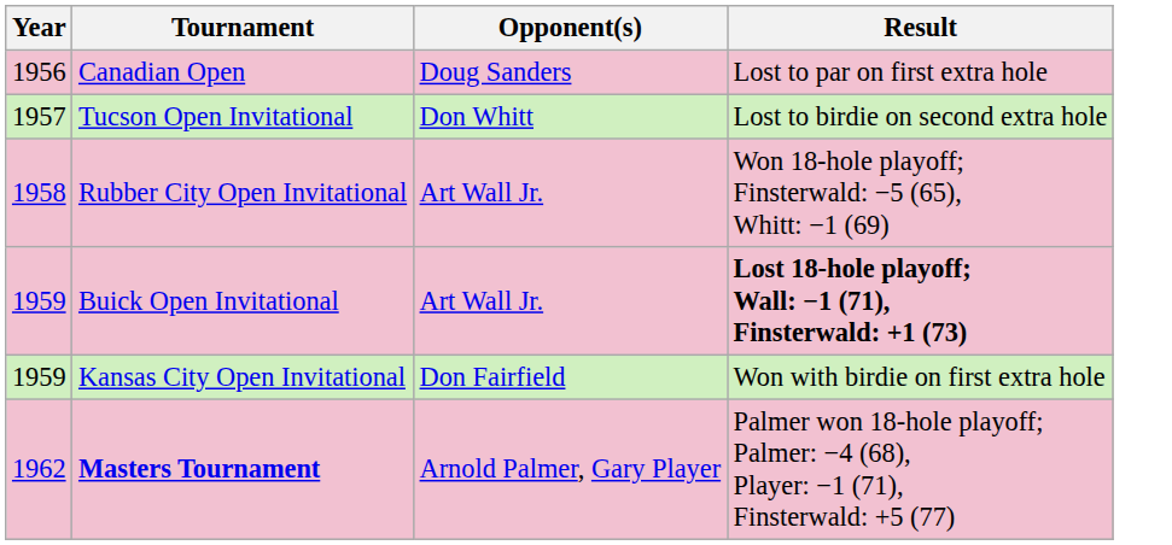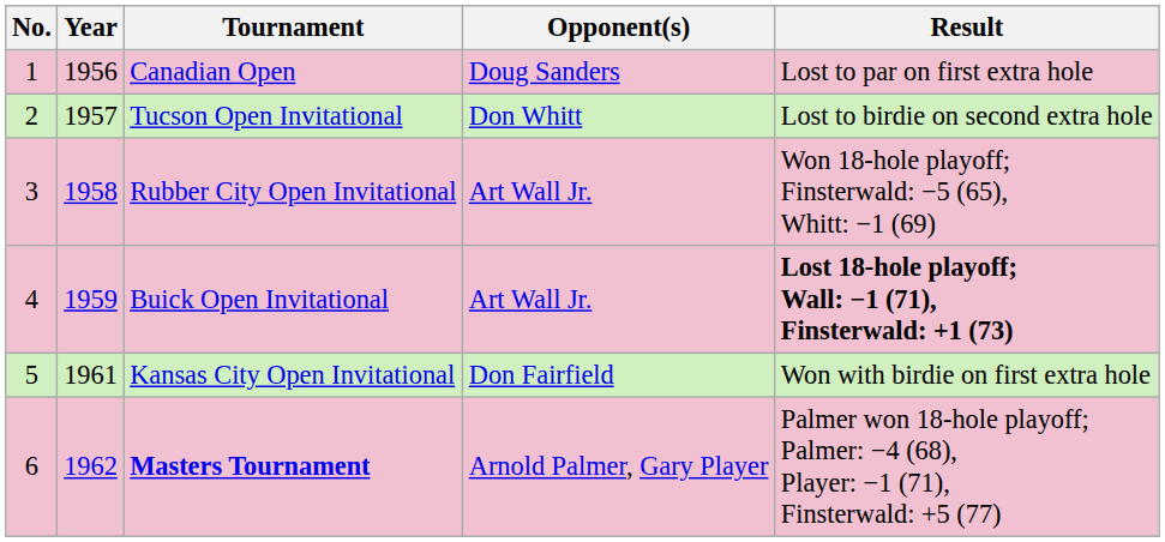 <table class="wikitable" style="font-size:95%;">
 <tr>
+<th>No.</th>
 <th>Year</th>
 <th>Tournament</th>
 <th>Opponent(s)</th>
 <th>Result</th>
 </tr>
 <tr style="background:#F2C1D1;">
+<td align=center>1</td>
 <td>1956</td>
 <td><a href='#'>Canadian Open</a></td>
 <td> <a href='#'>Doug Sanders</a></td>
 <td>Lost to par on first extra hole</td>
 </tr>
 <tr style="background:#D0F0C0;">
+<td align=center>2</td>
 <td>1957</td>
 <td><a href='#'>Tucson Open Invitational</a></td>
 <td> <a href='#'>Don Whitt</a></td>
 <td>Lost to birdie on second extra hole</td>
 </tr>
 <tr style="background:#F2C1D1;">
+<td align=center>3</td>
 <td><a href='#'>1958</a></td>
 <td><a href='#'>Rubber City Open Invitational</a></td>
 <td> <a href='#'>Art Wall Jr.</a></td>
 <td>Won 18-hole playoff;<br>Finsterwald: −5 (65),<br>Whitt: −1 (69)</td>
 </tr>
 <tr style="background:#F2C1D1;">
+<td align=center>4</td>
 <td><a href='#'>1959</a></td>
 <td><a href='#'>Buick Open Invitational</a></td>
 <td> <a href='#'>Art Wall Jr.</a></td>
 <td><strong>Lost 18-hole playoff;<br>Wall: −1 (71),<br>Finsterwald: +1 (73)</strong></td>
 </tr>
 <tr style="background:#D0F0C0;">
-<td>1959</td>
+<td align=center>5</td>
+<td>1961</td>
 <td><a href='#'>Kansas City Open Invitational</a></td>
 <td> <a href='#'>Don Fairfield</a></td>
 <td>Won with birdie on first extra hole</td>
 </tr>
 <tr style="background:#F2C1D1;">
+<td align=center>6</td>
 <td><a href='#'>1962</a></td>
 <td><strong><a href='#'>Masters Tournament</a></strong></td>
 <td> <a href='#'>Arnold Palmer</a>,  <a href='#'>Gary Player</a></td>
 <td>Palmer won 18-hole playoff;<br>Palmer: −4 (68),<br>Player: −1 (71),<br>Finsterwald: +5 (77)</td>
 </tr>
 </table>
